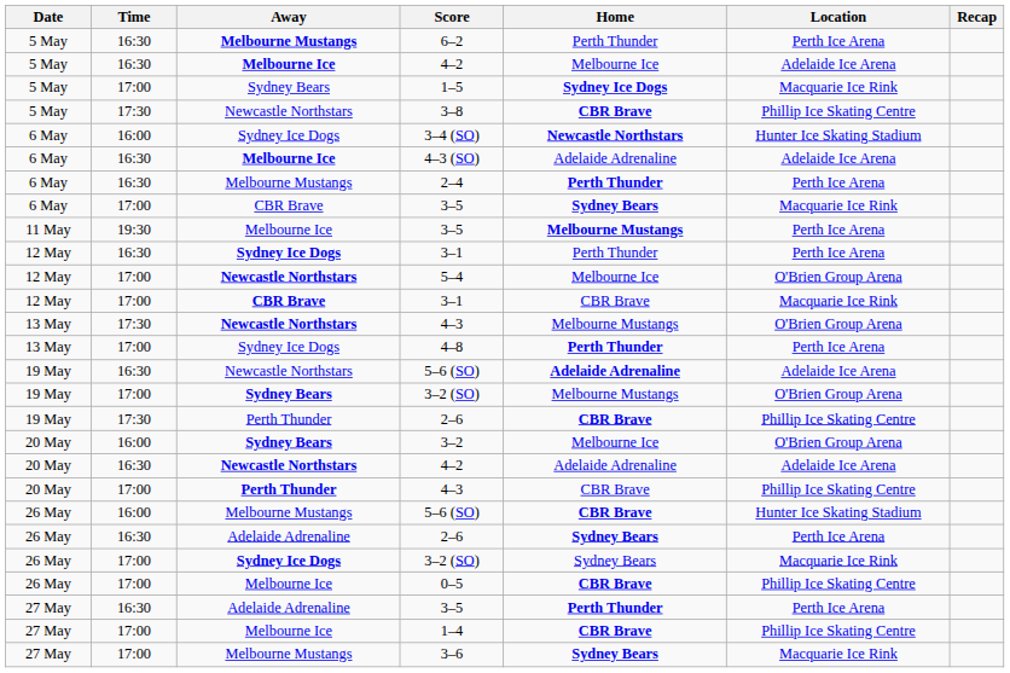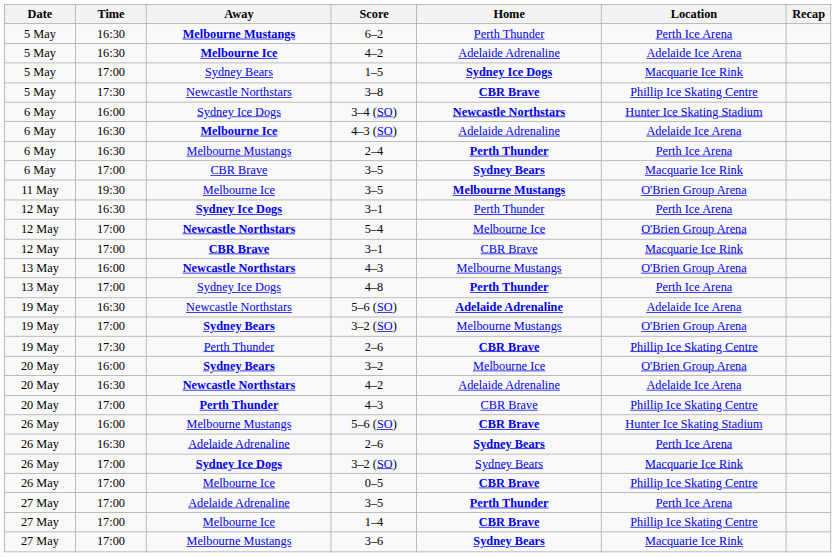 <table class="wikitable" width="85%" style="margin: 1em auto 1em auto">
 <tr>
 <th width="5%">Date</th>
 <th width="5%">Time</th>
 <th width="13%">Away</th>
 <th width="6%">Score</th>
 <th width="13%">Home</th>
 <th width="13%">Location</th>
 <th width="1%">Recap</th>
 </tr>
 <tr align="center">
 <td>5 May</td>
 <td>16:30</td>
 <td><strong><a href='#'>Melbourne Mustangs</a></strong></td>
 <td>6–2</td>
 <td><a href='#'>Perth Thunder</a></td>
 <td><a href='#'>Perth Ice Arena</a></td>
 <td></td>
 </tr>
 <tr align="center">
 <td>5 May</td>
 <td>16:30</td>
 <td><strong><a href='#'>Melbourne Ice</a></strong></td>
 <td>4–2</td>
-<td><a href='#'>Melbourne Ice</a></td>
+<td><a href='#'>Adelaide Adrenaline</a></td>
 <td><a href='#'>Adelaide Ice Arena</a></td>
 <td></td>
 </tr>
 <tr align="center">
 <td>5 May</td>
 <td>17:00</td>
 <td><a href='#'>Sydney Bears</a></td>
 <td>1–5</td>
 <td><strong><a href='#'>Sydney Ice Dogs</a></strong></td>
 <td><a href='#'>Macquarie Ice Rink</a></td>
 <td></td>
 </tr>
 <tr align="center">
 <td>5 May</td>
 <td>17:30</td>
 <td><a href='#'>Newcastle Northstars</a></td>
 <td>3–8</td>
 <td><strong><a href='#'>CBR Brave</a></strong></td>
 <td><a href='#'>Phillip Ice Skating Centre</a></td>
 <td></td>
 </tr>
 <tr align="center">
 <td>6 May</td>
 <td>16:00</td>
 <td><a href='#'>Sydney Ice Dogs</a></td>
 <td>3–4 (<a href='#'>SO</a>)</td>
 <td><strong><a href='#'>Newcastle Northstars</a></strong></td>
 <td><a href='#'>Hunter Ice Skating Stadium</a></td>
 <td></td>
 </tr>
 <tr align="center">
 <td>6 May</td>
 <td>16:30</td>
 <td><strong><a href='#'>Melbourne Ice</a></strong></td>
 <td>4–3 (<a href='#'>SO</a>)</td>
 <td><a href='#'>Adelaide Adrenaline</a></td>
 <td><a href='#'>Adelaide Ice Arena</a></td>
 <td></td>
 </tr>
 <tr align="center">
 <td>6 May</td>
 <td>16:30</td>
 <td><a href='#'>Melbourne Mustangs</a></td>
 <td>2–4</td>
 <td><strong><a href='#'>Perth Thunder</a></strong></td>
 <td><a href='#'>Perth Ice Arena</a></td>
 <td></td>
 </tr>
 <tr align="center">
 <td>6 May</td>
 <td>17:00</td>
 <td><a href='#'>CBR Brave</a></td>
 <td>3–5</td>
 <td><strong><a href='#'>Sydney Bears</a></strong></td>
 <td><a href='#'>Macquarie Ice Rink</a></td>
 <td></td>
 </tr>
 <tr align="center">
 <td>11 May</td>
 <td>19:30</td>
 <td><a href='#'>Melbourne Ice</a></td>
 <td>3–5</td>
 <td><strong><a href='#'>Melbourne Mustangs</a></strong></td>
-<td><a href='#'>Perth Ice Arena</a></td>
+<td><a href='#'>O'Brien Group Arena</a></td>
 <td></td>
 </tr>
 <tr align="center">
 <td>12 May</td>
 <td>16:30</td>
 <td><strong><a href='#'>Sydney Ice Dogs</a></strong></td>
 <td>3–1</td>
 <td><a href='#'>Perth Thunder</a></td>
 <td><a href='#'>Perth Ice Arena</a></td>
 <td></td>
 </tr>
 <tr align="center">
 <td>12 May</td>
 <td>17:00</td>
 <td><strong><a href='#'>Newcastle Northstars</a></strong></td>
 <td>5–4</td>
 <td><a href='#'>Melbourne Ice</a></td>
 <td><a href='#'>O'Brien Group Arena</a></td>
 <td></td>
 </tr>
 <tr align="center">
 <td>12 May</td>
 <td>17:00</td>
 <td><strong><a href='#'>CBR Brave</a></strong></td>
 <td>3–1</td>
 <td><a href='#'>CBR Brave</a></td>
 <td><a href='#'>Macquarie Ice Rink</a></td>
 <td></td>
 </tr>
 <tr align="center">
 <td>13 May</td>
-<td>17:30</td>
+<td>16:00</td>
 <td><strong><a href='#'>Newcastle Northstars</a></strong></td>
 <td>4–3</td>
 <td><a href='#'>Melbourne Mustangs</a></td>
 <td><a href='#'>O'Brien Group Arena</a></td>
 <td></td>
 </tr>
 <tr align="center">
 <td>13 May</td>
 <td>17:00</td>
 <td><a href='#'>Sydney Ice Dogs</a></td>
 <td>4–8</td>
 <td><strong><a href='#'>Perth Thunder</a></strong></td>
 <td><a href='#'>Perth Ice Arena</a></td>
 <td></td>
 </tr>
 <tr align="center">
 <td>19 May</td>
 <td>16:30</td>
 <td><a href='#'>Newcastle Northstars</a></td>
 <td>5–6 (<a href='#'>SO</a>)</td>
 <td><strong><a href='#'>Adelaide Adrenaline</a></strong></td>
 <td><a href='#'>Adelaide Ice Arena</a></td>
 <td></td>
 </tr>
 <tr align="center">
 <td>19 May</td>
 <td>17:00</td>
 <td><strong><a href='#'>Sydney Bears</a></strong></td>
 <td>3–2 (<a href='#'>SO</a>)</td>
 <td><a href='#'>Melbourne Mustangs</a></td>
 <td><a href='#'>O'Brien Group Arena</a></td>
 <td></td>
 </tr>
 <tr align="center">
 <td>19 May</td>
 <td>17:30</td>
 <td><a href='#'>Perth Thunder</a></td>
 <td>2–6</td>
 <td><strong><a href='#'>CBR Brave</a></strong></td>
 <td><a href='#'>Phillip Ice Skating Centre</a></td>
 <td></td>
 </tr>
 <tr align="center">
 <td>20 May</td>
 <td>16:00</td>
 <td><strong><a href='#'>Sydney Bears</a></strong></td>
 <td>3–2</td>
 <td><a href='#'>Melbourne Ice</a></td>
 <td><a href='#'>O'Brien Group Arena</a></td>
 <td></td>
 </tr>
 <tr align="center">
 <td>20 May</td>
 <td>16:30</td>
 <td><strong><a href='#'>Newcastle Northstars</a></strong></td>
 <td>4–2</td>
 <td><a href='#'>Adelaide Adrenaline</a></td>
 <td><a href='#'>Adelaide Ice Arena</a></td>
 <td></td>
 </tr>
 <tr align="center">
 <td>20 May</td>
 <td>17:00</td>
 <td><strong><a href='#'>Perth Thunder</a></strong></td>
 <td>4–3</td>
 <td><a href='#'>CBR Brave</a></td>
 <td><a href='#'>Phillip Ice Skating Centre</a></td>
 <td></td>
 </tr>
 <tr align="center">
 <td>26 May</td>
 <td>16:00</td>
 <td><a href='#'>Melbourne Mustangs</a></td>
 <td>5–6 (<a href='#'>SO</a>)</td>
 <td><strong><a href='#'>CBR Brave</a></strong></td>
 <td><a href='#'>Hunter Ice Skating Stadium</a></td>
 <td></td>
 </tr>
 <tr align="center">
 <td>26 May</td>
 <td>16:30</td>
 <td><a href='#'>Adelaide Adrenaline</a></td>
 <td>2–6</td>
 <td><strong><a href='#'>Sydney Bears</a></strong></td>
 <td><a href='#'>Perth Ice Arena</a></td>
 <td></td>
 </tr>
 <tr align="center">
 <td>26 May</td>
 <td>17:00</td>
 <td><strong><a href='#'>Sydney Ice Dogs</a></strong></td>
 <td>3–2 (<a href='#'>SO</a>)</td>
 <td><a href='#'>Sydney Bears</a></td>
 <td><a href='#'>Macquarie Ice Rink</a></td>
 <td></td>
 </tr>
 <tr align="center">
 <td>26 May</td>
 <td>17:00</td>
 <td><a href='#'>Melbourne Ice</a></td>
 <td>0–5</td>
 <td><strong><a href='#'>CBR Brave</a></strong></td>
 <td><a href='#'>Phillip Ice Skating Centre</a></td>
 <td></td>
 </tr>
 <tr align="center">
 <td>27 May</td>
-<td>16:30</td>
+<td>17:00</td>
 <td><a href='#'>Adelaide Adrenaline</a></td>
 <td>3–5</td>
 <td><strong><a href='#'>Perth Thunder</a></strong></td>
 <td><a href='#'>Perth Ice Arena</a></td>
 <td></td>
 </tr>
 <tr align="center">
 <td>27 May</td>
 <td>17:00</td>
 <td><a href='#'>Melbourne Ice</a></td>
 <td>1–4</td>
 <td><strong><a href='#'>CBR Brave</a></strong></td>
 <td><a href='#'>Phillip Ice Skating Centre</a></td>
 <td></td>
 </tr>
 <tr align="center">
 <td>27 May</td>
 <td>17:00</td>
 <td><a href='#'>Melbourne Mustangs</a></td>
 <td>3–6</td>
 <td><strong><a href='#'>Sydney Bears</a></strong></td>
 <td><a href='#'>Macquarie Ice Rink</a></td>
 <td></td>
 </tr>
 </table>
